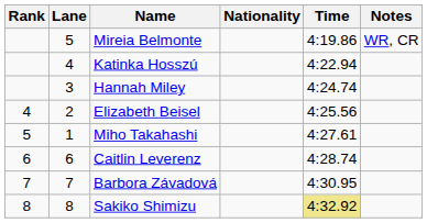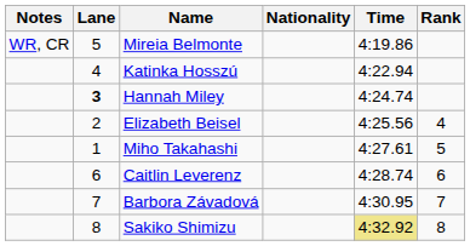 <table class="wikitable sortable" style="text-align:center">
 <tr>
-<th>Rank</th>
+<th>Notes</th>
 <th>Lane</th>
 <th>Name</th>
 <th>Nationality</th>
 <th>Time</th>
-<th>Notes</th>
+<th>Rank</th>
 </tr>
 <tr>
-<td></td>
+<td><a href='#'>WR</a>, CR</td>
 <td>5</td>
 <td align=left><a href='#'>Mireia Belmonte</a></td>
 <td align=left></td>
 <td>4:19.86</td>
-<td><a href='#'>WR</a>, CR</td>
+<td></td>
 </tr>
 <tr>
 <td></td>
 <td>4</td>
 <td align=left><a href='#'>Katinka Hosszú</a></td>
 <td align=left></td>
 <td>4:22.94</td>
 <td></td>
 </tr>
 <tr>
 <td></td>
-<td>3</td>
+<td><strong>3</strong></td>
 <td align=left><a href='#'>Hannah Miley</a></td>
 <td align=left></td>
 <td>4:24.74</td>
 <td></td>
 </tr>
 <tr>
-<td>4</td>
+<td></td>
 <td>2</td>
 <td align=left><a href='#'>Elizabeth Beisel</a></td>
 <td align=left></td>
 <td>4:25.56</td>
-<td></td>
+<td>4</td>
 </tr>
 <tr>
-<td>5</td>
+<td></td>
 <td>1</td>
 <td align=left><a href='#'>Miho Takahashi</a></td>
 <td align=left></td>
 <td>4:27.61</td>
-<td></td>
+<td>5</td>
 </tr>
 <tr>
-<td>6</td>
+<td></td>
 <td>6</td>
 <td align=left><a href='#'>Caitlin Leverenz</a></td>
 <td align=left></td>
 <td>4:28.74</td>
-<td></td>
+<td>6</td>
 </tr>
 <tr>
-<td>7</td>
+<td></td>
 <td>7</td>
 <td align=left><a href='#'>Barbora Závadová</a></td>
 <td align=left></td>
 <td>4:30.95</td>
-<td></td>
+<td>7</td>
 </tr>
 <tr>
-<td>8</td>
+<td></td>
 <td>8</td>
 <td align=left><a href='#'>Sakiko Shimizu</a></td>
 <td align=left></td>
 <td style="background: khaki;">4:32.92</td>
-<td></td>
+<td>8</td>
 </tr>
 </table>
